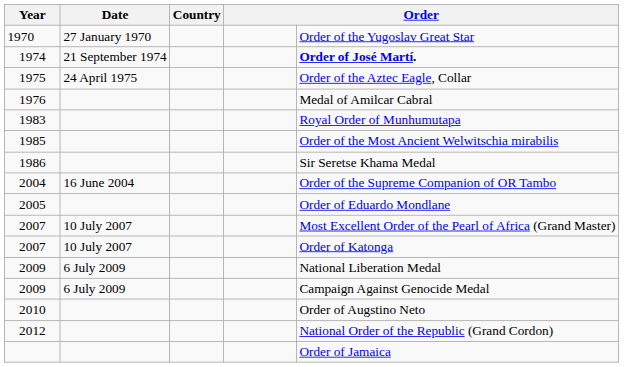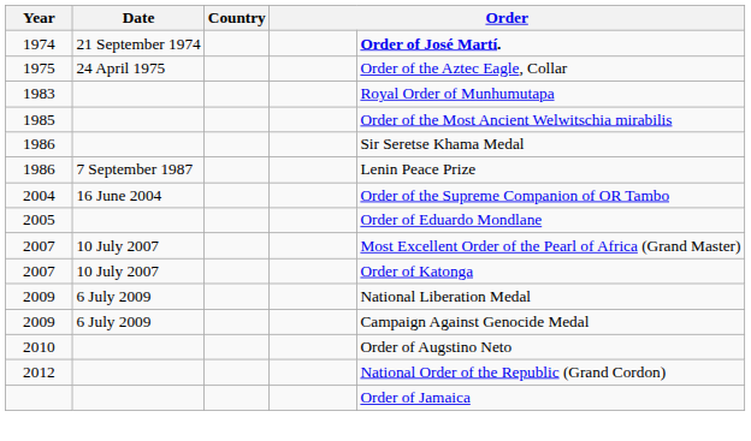 <table class="wikitable" style="text-align:left;">
 <tr>
 <th width="60px">Year</th>
 <th>Date</th>
 <th>Country</th>
 <th colspan="2"><a href='#'>Order</a></th>
-</tr>
-<tr>
-<td>1970</td>
-<td>27 January 1970</td>
-<td></td>
-<td></td>
-<td><a href='#'>Order of the Yugoslav Great Star</a></td>
 </tr>
 <tr>
 <td align="center">1974</td>
 <td>21 September 1974</td>
 <td></td>
 <td width="80px"></td>
 <td><strong><a href='#'>Order of José Martí</a>.</strong></td>
 </tr>
 <tr>
 <td align="center">1975</td>
 <td>24 April 1975</td>
 <td></td>
 <td></td>
 <td><a href='#'>Order of the Aztec Eagle</a>, Collar</td>
-</tr>
-<tr>
-<td align="center">1976</td>
-<td></td>
-<td></td>
-<td></td>
-<td>Medal of Amilcar Cabral</td>
 </tr>
 <tr>
 <td align="center">1983</td>
 <td></td>
 <td></td>
 <td></td>
 <td><a href='#'>Royal Order of Munhumutapa</a></td>
 </tr>
 <tr>
 <td align="center">1985</td>
 <td></td>
 <td></td>
 <td></td>
 <td><a href='#'>Order of the Most Ancient Welwitschia mirabilis</a></td>
 </tr>
 <tr>
 <td align="center">1986</td>
 <td></td>
 <td></td>
 <td></td>
 <td>Sir Seretse Khama Medal</td>
+</tr>
+<tr>
+<td align="center">1986</td>
+<td>7 September 1987</td>
+<td></td>
+<td></td>
+<td>Lenin Peace Prize</td>
 </tr>
 <tr>
 <td align="center">2004</td>
 <td>16 June 2004</td>
 <td></td>
 <td></td>
 <td><a href='#'>Order of the Supreme Companion of OR Tambo</a></td>
 </tr>
 <tr>
 <td align="center">2005</td>
 <td></td>
 <td></td>
 <td></td>
 <td><a href='#'>Order of Eduardo Mondlane</a></td>
 </tr>
 <tr>
 <td align="center">2007</td>
 <td>10 July 2007</td>
 <td></td>
 <td></td>
 <td><a href='#'>Most Excellent Order of the Pearl of Africa</a> (Grand Master)</td>
 </tr>
 <tr>
 <td align="center">2007</td>
 <td>10 July 2007</td>
 <td></td>
 <td></td>
 <td><a href='#'>Order of Katonga</a></td>
 </tr>
 <tr>
 <td align="center">2009</td>
 <td>6 July 2009</td>
 <td></td>
 <td></td>
 <td>National Liberation Medal</td>
 </tr>
 <tr>
 <td align="center">2009</td>
 <td>6 July 2009</td>
 <td></td>
 <td></td>
 <td>Campaign Against Genocide Medal</td>
 </tr>
 <tr>
 <td align="center">2010</td>
 <td></td>
 <td></td>
 <td></td>
 <td>Order of Augstino Neto</td>
 </tr>
 <tr>
 <td align="center">2012</td>
 <td></td>
 <td></td>
 <td></td>
 <td><a href='#'>National Order of the Republic</a> (Grand Cordon)</td>
 </tr>
 <tr>
 <td align="center"></td>
 <td></td>
 <td></td>
 <td></td>
 <td><a href='#'>Order of Jamaica</a></td>
 </tr>
 </table>
